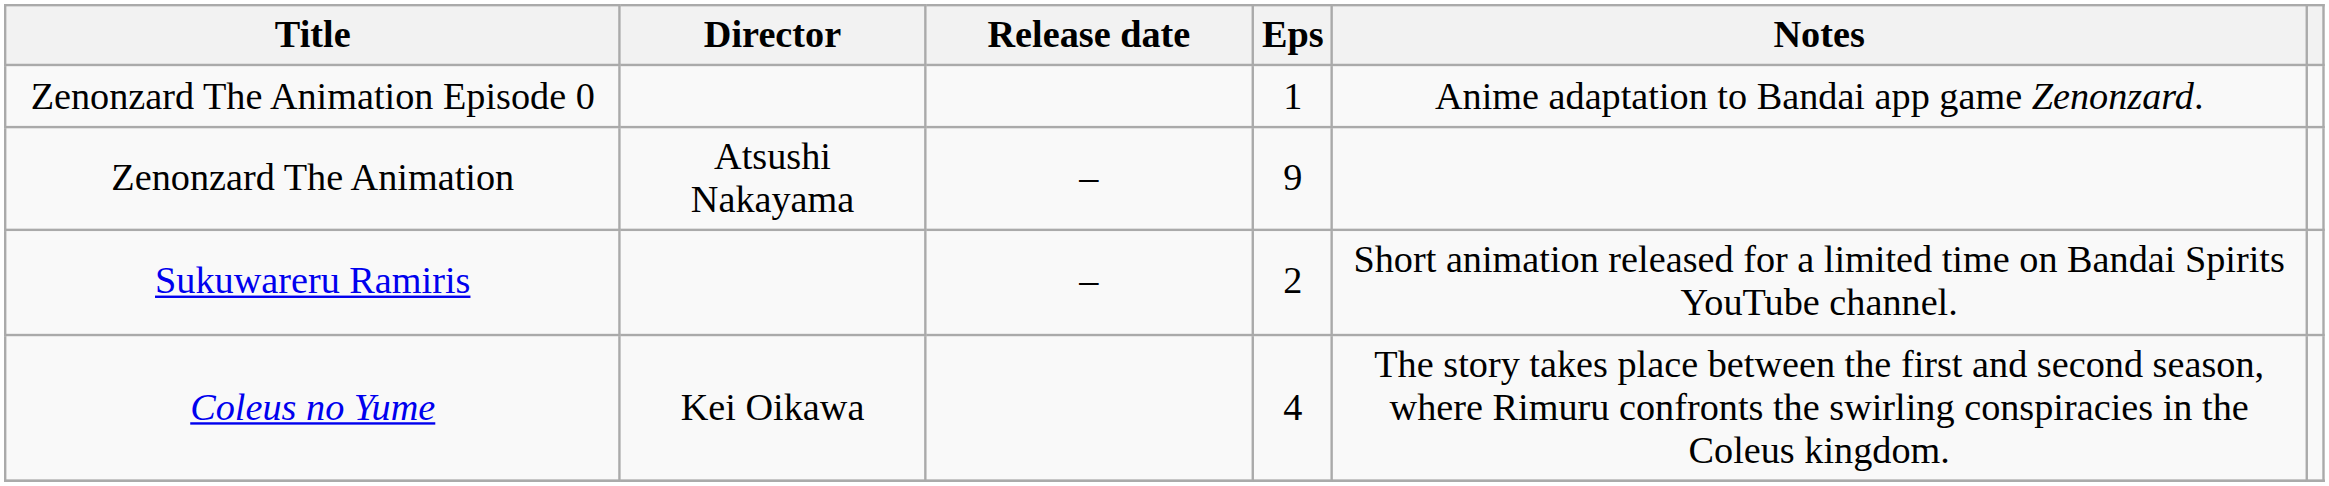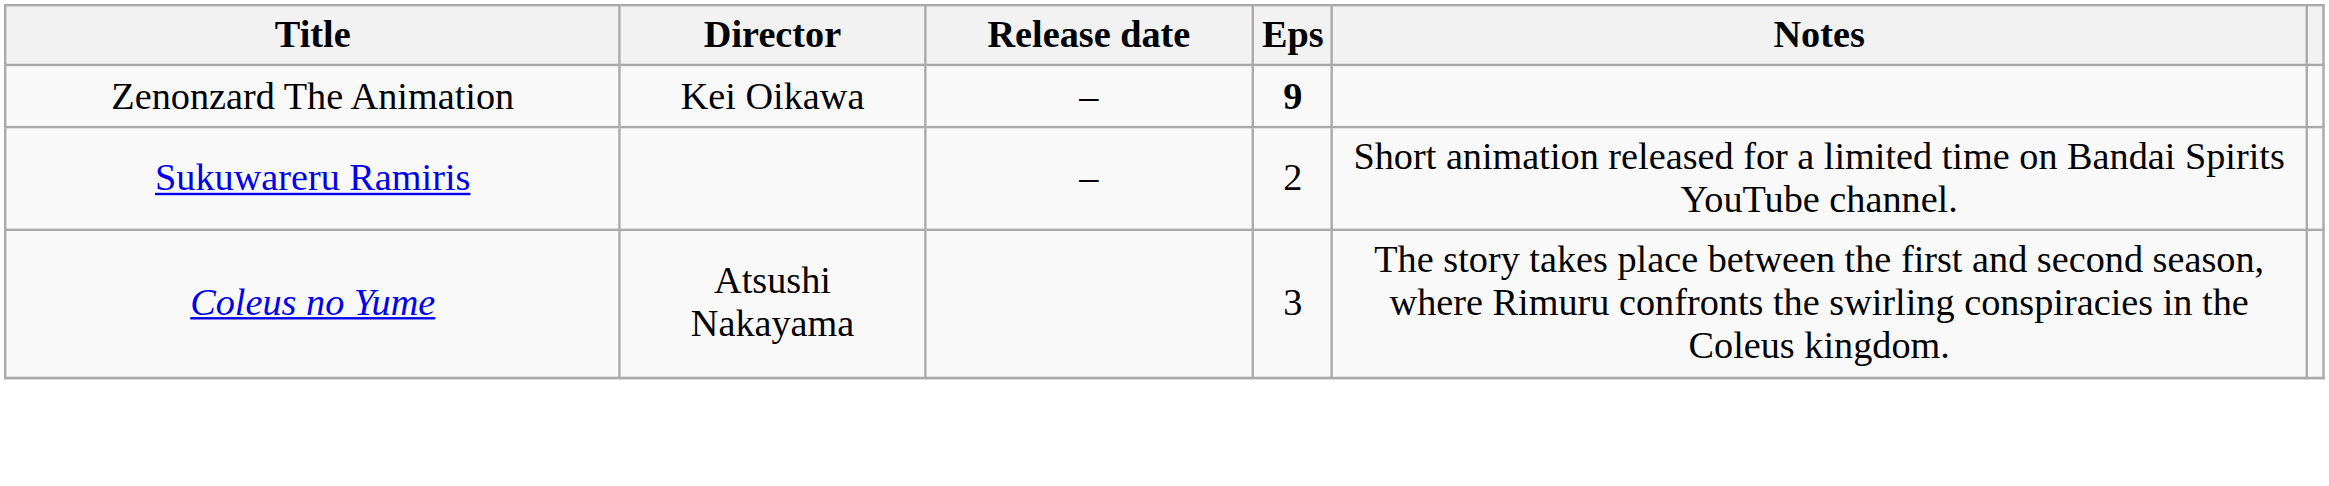 <table class="wikitable sortable" style="text-align:center; margin=auto; ">
 <tr>
 <th width=250>Title</th>
 <th width=120>Director</th>
 <th width=130>Release date</th>
 <th scope="col" class="unsortable">Eps</th>
 <th width=400>Notes</th>
 <th></th>
 </tr>
 <tr>
-<td>Zenonzard The Animation Episode 0</td>
-<td></td>
-<td></td>
-<td>1</td>
-<td>Anime adaptation to Bandai app game <em>Zenonzard</em>.</td>
-<td></td>
-</tr>
-<tr>
 <td>Zenonzard The Animation</td>
-<td>Atsushi Nakayama</td>
+<td>Kei Oikawa</td>
 <td> – </td>
-<td>9</td>
+<td><strong>9</strong></td>
 <td></td>
 <td></td>
 </tr>
 <tr>
 <td><a href='#'>Sukuwareru Ramiris</a></td>
 <td></td>
 <td> – </td>
 <td>2</td>
 <td>Short animation released for a limited time on Bandai Spirits YouTube channel.</td>
 <td></td>
 </tr>
 <tr>
 <td><em><a href='#'>Coleus no Yume</a></em></td>
-<td>Kei Oikawa</td>
+<td>Atsushi Nakayama</td>
 <td></td>
-<td>4</td>
+<td>3</td>
 <td>The story takes place between the first and second season, where Rimuru confronts the swirling conspiracies in the Coleus kingdom.</td>
 <td></td>
 </tr>
 <tr>
 </tr>
 </table>
